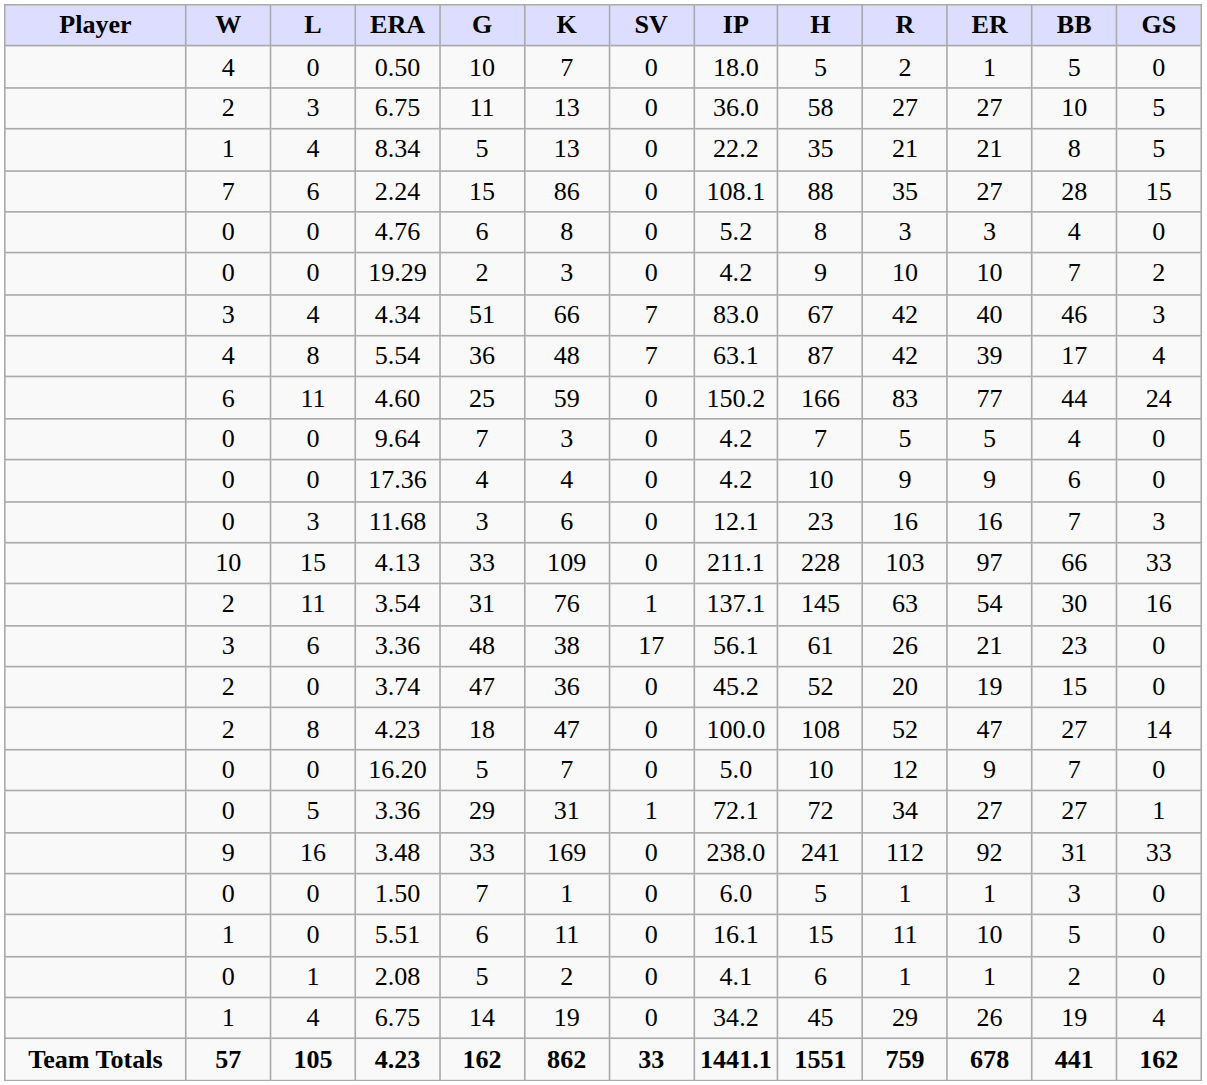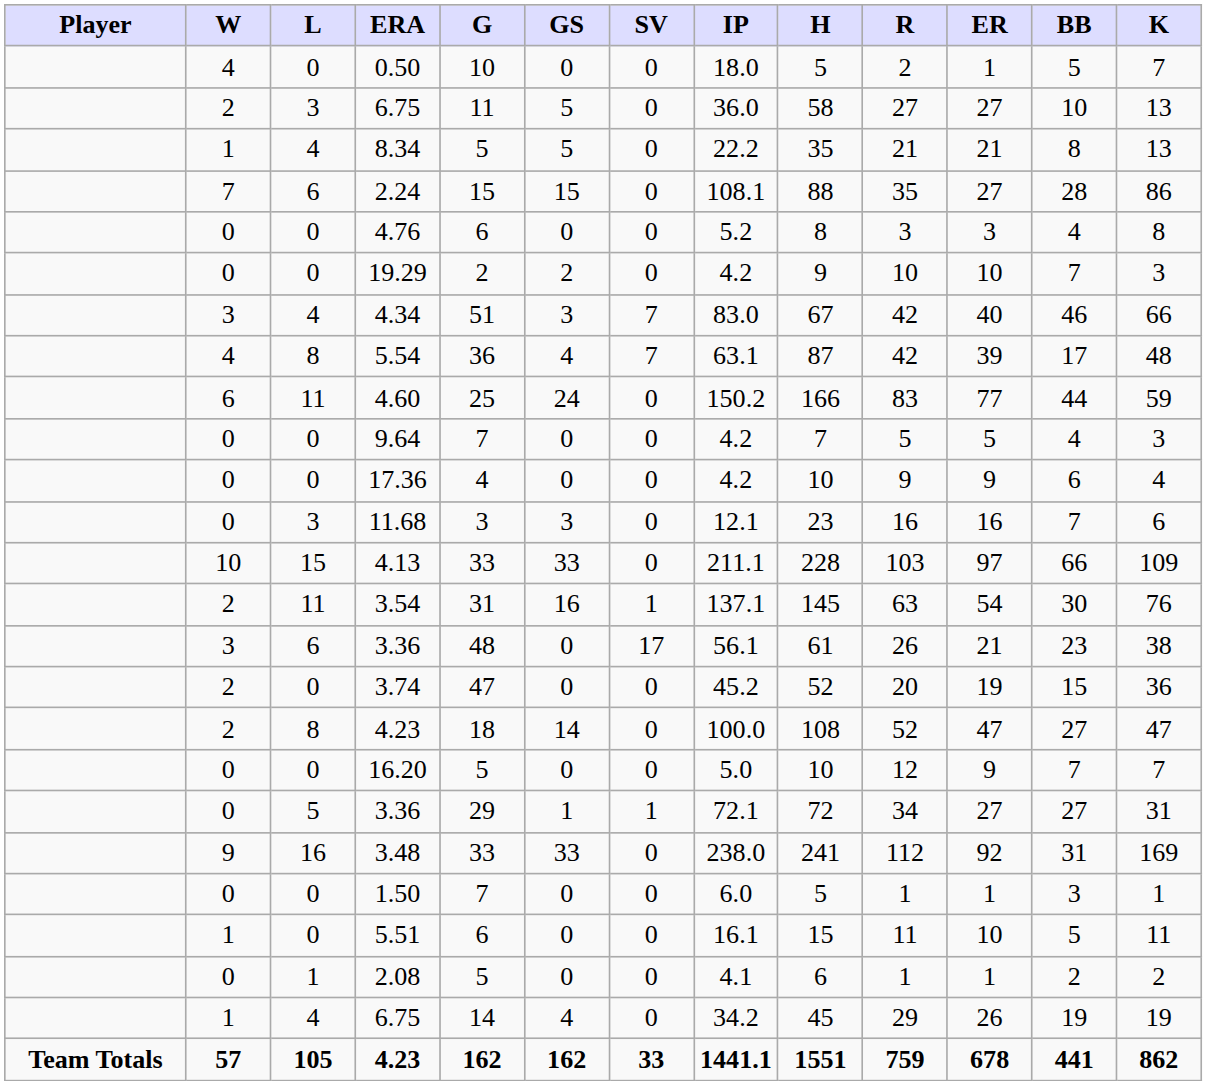 <table class="wikitable" style="text-align:center;">
 <tr>
 <th style="background:#ddf; width:15%;">Player</th>
 <th style="background:#ddf; width:7%;">W</th>
 <th style="background:#ddf; width:7%;">L</th>
 <th style="background:#ddf; width:7%;">ERA</th>
 <th style="background:#ddf; width:7%;">G</th>
-<th style="background:#ddf; width:7%;">K</th>
+<th style="background:#ddf; width:7%;">GS</th>
 <th style="background:#ddf; width:7%;">SV</th>
 <th style="background:#ddf; width:7%;">IP</th>
 <th style="background:#ddf; width:7%;">H</th>
 <th style="background:#ddf; width:7%;">R</th>
 <th style="background:#ddf; width:7%;">ER</th>
 <th style="background:#ddf; width:7%;">BB</th>
-<th style="background:#ddf; width:7%;">GS</th>
+<th style="background:#ddf; width:7%;">K</th>
 </tr>
 <tr>
 <td align=left></td>
 <td>4</td>
 <td>0</td>
 <td>0.50</td>
 <td>10</td>
-<td>7</td>
+<td>0</td>
 <td>0</td>
 <td>18.0</td>
 <td>5</td>
 <td>2</td>
 <td>1</td>
 <td>5</td>
-<td>0</td>
+<td>7</td>
 </tr>
 <tr>
 <td align=left></td>
 <td>2</td>
 <td>3</td>
 <td>6.75</td>
 <td>11</td>
-<td>13</td>
+<td>5</td>
 <td>0</td>
 <td>36.0</td>
 <td>58</td>
 <td>27</td>
 <td>27</td>
 <td>10</td>
-<td>5</td>
+<td>13</td>
 </tr>
 <tr>
 <td align=left></td>
 <td>1</td>
 <td>4</td>
 <td>8.34</td>
 <td>5</td>
-<td>13</td>
+<td>5</td>
 <td>0</td>
 <td>22.2</td>
 <td>35</td>
 <td>21</td>
 <td>21</td>
 <td>8</td>
-<td>5</td>
+<td>13</td>
 </tr>
 <tr>
 <td align=left></td>
 <td>7</td>
 <td>6</td>
 <td>2.24</td>
 <td>15</td>
-<td>86</td>
+<td>15</td>
 <td>0</td>
 <td>108.1</td>
 <td>88</td>
 <td>35</td>
 <td>27</td>
 <td>28</td>
-<td>15</td>
+<td>86</td>
 </tr>
 <tr>
 <td align=left></td>
 <td>0</td>
 <td>0</td>
 <td>4.76</td>
 <td>6</td>
-<td>8</td>
+<td>0</td>
 <td>0</td>
 <td>5.2</td>
 <td>8</td>
 <td>3</td>
 <td>3</td>
 <td>4</td>
-<td>0</td>
+<td>8</td>
 </tr>
 <tr>
 <td align=left></td>
 <td>0</td>
 <td>0</td>
 <td>19.29</td>
 <td>2</td>
-<td>3</td>
+<td>2</td>
 <td>0</td>
 <td>4.2</td>
 <td>9</td>
 <td>10</td>
 <td>10</td>
 <td>7</td>
-<td>2</td>
+<td>3</td>
 </tr>
 <tr>
 <td align=left></td>
 <td>3</td>
 <td>4</td>
 <td>4.34</td>
 <td>51</td>
-<td>66</td>
+<td>3</td>
 <td>7</td>
 <td>83.0</td>
 <td>67</td>
 <td>42</td>
 <td>40</td>
 <td>46</td>
-<td>3</td>
+<td>66</td>
 </tr>
 <tr>
 <td align=left></td>
 <td>4</td>
 <td>8</td>
 <td>5.54</td>
 <td>36</td>
-<td>48</td>
+<td>4</td>
 <td>7</td>
 <td>63.1</td>
 <td>87</td>
 <td>42</td>
 <td>39</td>
 <td>17</td>
-<td>4</td>
+<td>48</td>
 </tr>
 <tr>
 <td align=left></td>
 <td>6</td>
 <td>11</td>
 <td>4.60</td>
 <td>25</td>
-<td>59</td>
+<td>24</td>
 <td>0</td>
 <td>150.2</td>
 <td>166</td>
 <td>83</td>
 <td>77</td>
 <td>44</td>
-<td>24</td>
+<td>59</td>
 </tr>
 <tr>
 <td align=left></td>
 <td>0</td>
 <td>0</td>
 <td>9.64</td>
 <td>7</td>
-<td>3</td>
+<td>0</td>
 <td>0</td>
 <td>4.2</td>
 <td>7</td>
 <td>5</td>
 <td>5</td>
 <td>4</td>
-<td>0</td>
+<td>3</td>
 </tr>
 <tr>
 <td align=left></td>
 <td>0</td>
 <td>0</td>
 <td>17.36</td>
 <td>4</td>
-<td>4</td>
+<td>0</td>
 <td>0</td>
 <td>4.2</td>
 <td>10</td>
 <td>9</td>
 <td>9</td>
 <td>6</td>
-<td>0</td>
+<td>4</td>
 </tr>
 <tr>
 <td align=left></td>
 <td>0</td>
 <td>3</td>
 <td>11.68</td>
 <td>3</td>
-<td>6</td>
+<td>3</td>
 <td>0</td>
 <td>12.1</td>
 <td>23</td>
 <td>16</td>
 <td>16</td>
 <td>7</td>
-<td>3</td>
+<td>6</td>
 </tr>
 <tr>
 <td align=left></td>
 <td>10</td>
 <td>15</td>
 <td>4.13</td>
 <td>33</td>
-<td>109</td>
+<td>33</td>
 <td>0</td>
 <td>211.1</td>
 <td>228</td>
 <td>103</td>
 <td>97</td>
 <td>66</td>
-<td>33</td>
+<td>109</td>
 </tr>
 <tr>
 <td align=left></td>
 <td>2</td>
 <td>11</td>
 <td>3.54</td>
 <td>31</td>
-<td>76</td>
+<td>16</td>
 <td>1</td>
 <td>137.1</td>
 <td>145</td>
 <td>63</td>
 <td>54</td>
 <td>30</td>
-<td>16</td>
+<td>76</td>
 </tr>
 <tr>
 <td align=left></td>
 <td>3</td>
 <td>6</td>
 <td>3.36</td>
 <td>48</td>
-<td>38</td>
+<td>0</td>
 <td>17</td>
 <td>56.1</td>
 <td>61</td>
 <td>26</td>
 <td>21</td>
 <td>23</td>
-<td>0</td>
+<td>38</td>
 </tr>
 <tr>
 <td align=left></td>
 <td>2</td>
 <td>0</td>
 <td>3.74</td>
 <td>47</td>
-<td>36</td>
+<td>0</td>
 <td>0</td>
 <td>45.2</td>
 <td>52</td>
 <td>20</td>
 <td>19</td>
 <td>15</td>
-<td>0</td>
+<td>36</td>
 </tr>
 <tr>
 <td align=left></td>
 <td>2</td>
 <td>8</td>
 <td>4.23</td>
 <td>18</td>
-<td>47</td>
+<td>14</td>
 <td>0</td>
 <td>100.0</td>
 <td>108</td>
 <td>52</td>
 <td>47</td>
 <td>27</td>
-<td>14</td>
+<td>47</td>
 </tr>
 <tr>
 <td align=left></td>
 <td>0</td>
 <td>0</td>
 <td>16.20</td>
 <td>5</td>
-<td>7</td>
+<td>0</td>
 <td>0</td>
 <td>5.0</td>
 <td>10</td>
 <td>12</td>
 <td>9</td>
 <td>7</td>
-<td>0</td>
+<td>7</td>
 </tr>
 <tr>
 <td align=left></td>
 <td>0</td>
 <td>5</td>
 <td>3.36</td>
 <td>29</td>
-<td>31</td>
+<td>1</td>
 <td>1</td>
 <td>72.1</td>
 <td>72</td>
 <td>34</td>
 <td>27</td>
 <td>27</td>
-<td>1</td>
+<td>31</td>
 </tr>
 <tr>
 <td align=left></td>
 <td>9</td>
 <td>16</td>
 <td>3.48</td>
 <td>33</td>
-<td>169</td>
+<td>33</td>
 <td>0</td>
 <td>238.0</td>
 <td>241</td>
 <td>112</td>
 <td>92</td>
 <td>31</td>
-<td>33</td>
+<td>169</td>
 </tr>
 <tr>
 <td align=left></td>
 <td>0</td>
 <td>0</td>
 <td>1.50</td>
 <td>7</td>
-<td>1</td>
+<td>0</td>
 <td>0</td>
 <td>6.0</td>
 <td>5</td>
 <td>1</td>
 <td>1</td>
 <td>3</td>
-<td>0</td>
+<td>1</td>
 </tr>
 <tr>
 <td align=left></td>
 <td>1</td>
 <td>0</td>
 <td>5.51</td>
 <td>6</td>
-<td>11</td>
+<td>0</td>
 <td>0</td>
 <td>16.1</td>
 <td>15</td>
 <td>11</td>
 <td>10</td>
 <td>5</td>
-<td>0</td>
+<td>11</td>
 </tr>
 <tr>
 <td align=left></td>
 <td>0</td>
 <td>1</td>
 <td>2.08</td>
 <td>5</td>
-<td>2</td>
+<td>0</td>
 <td>0</td>
 <td>4.1</td>
 <td>6</td>
 <td>1</td>
 <td>1</td>
 <td>2</td>
-<td>0</td>
+<td>2</td>
 </tr>
 <tr>
 <td align=left></td>
 <td>1</td>
 <td>4</td>
 <td>6.75</td>
 <td>14</td>
-<td>19</td>
+<td>4</td>
 <td>0</td>
 <td>34.2</td>
 <td>45</td>
 <td>29</td>
 <td>26</td>
 <td>19</td>
-<td>4</td>
+<td>19</td>
 </tr>
 <tr class="sortbottom">
 <td><strong>Team Totals</strong></td>
 <td><strong>57</strong></td>
 <td><strong>105</strong></td>
 <td><strong>4.23</strong></td>
 <td><strong>162</strong></td>
-<td><strong>862</strong></td>
+<td><strong>162</strong></td>
 <td><strong>33</strong></td>
 <td><strong>1441.1</strong></td>
 <td><strong>1551</strong></td>
 <td><strong>759</strong></td>
 <td><strong>678</strong></td>
 <td><strong>441</strong></td>
-<td><strong>162</strong></td>
+<td><strong>862</strong></td>
 </tr>
 </table>
